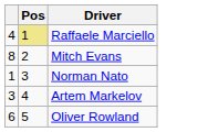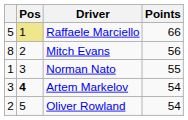 <table class="wikitable" style="font-size: 85%;">
 <tr>
 <th></th>
 <th>Pos</th>
 <th>Driver</th>
+<th>Points</th>
 </tr>
 <tr>
-<td align="left"> 4</td>
+<td align="left"> 5</td>
 <td align="left" style="background: khaki;">1</td>
 <td> <a href='#'>Raffaele Marciello</a></td>
+<td align="right">66</td>
 </tr>
 <tr>
 <td align="left"> 8</td>
 <td align="left">2</td>
 <td> <a href='#'>Mitch Evans</a></td>
+<td align="right">56</td>
 </tr>
 <tr>
 <td align="left"> 1</td>
 <td align="left">3</td>
 <td> <a href='#'>Norman Nato</a></td>
+<td align="right">55</td>
 </tr>
 <tr>
 <td align="left"> 3</td>
-<td align="left">4</td>
+<td align="left"><strong>4</strong></td>
 <td> <a href='#'>Artem Markelov</a></td>
+<td align="right">54</td>
 </tr>
 <tr>
-<td align="left"> 6</td>
+<td align="left"> 2</td>
 <td align="left">5</td>
 <td> <a href='#'>Oliver Rowland</a></td>
+<td align="right">54</td>
 </tr>
 </table>
